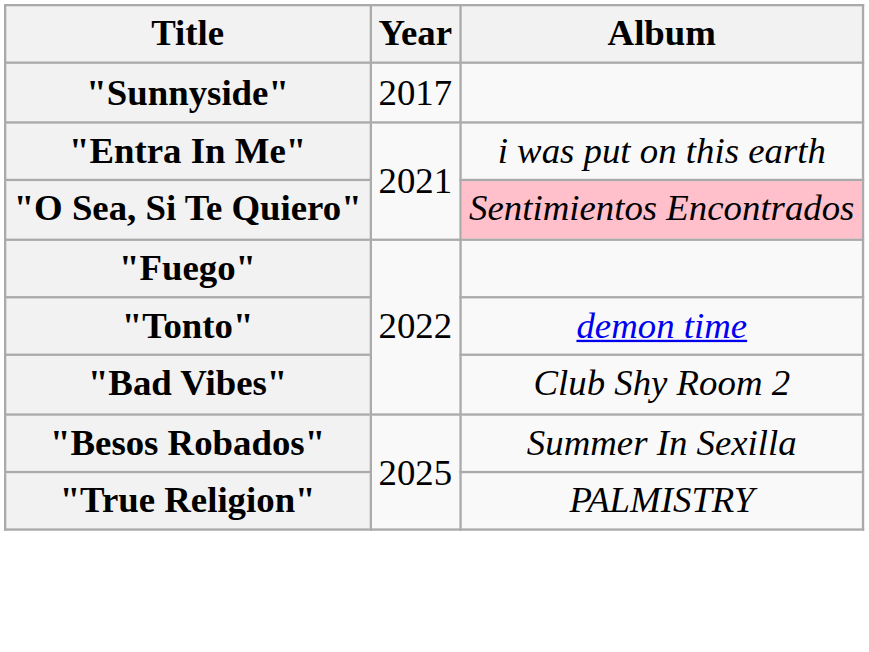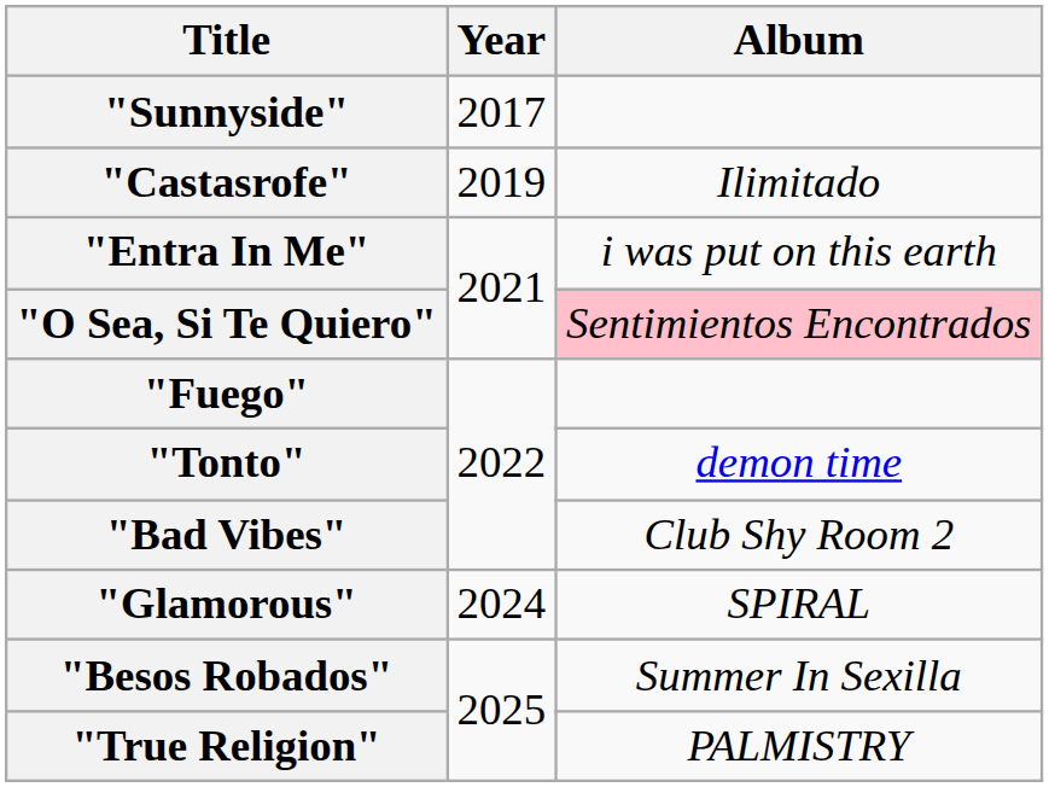 <table class="wikitable plainrowheaders" style="text-align:center">
 <tr>
 <th scope="col">Title</th>
 <th scope="col">Year</th>
 <th scope="col">Album</th>
 </tr>
 <tr>
 <th scope="row">"Sunnyside"<br></th>
 <td>2017</td>
 <td></td>
+</tr>
+<tr>
+<th scope="row">"Castasrofe"<br></th>
+<td>2019</td>
+<td><em>Ilimitado</em></td>
 </tr>
 <tr>
 <th scope="row">"Entra In Me"<br></th>
 <td rowspan="2">2021</td>
 <td><em>i was put on this earth</em></td>
 </tr>
 <tr>
 <th scope="row">"O Sea, Si Te Quiero"<br></th>
 <td style="background: pink;"><em>Sentimientos Encontrados</em></td>
 </tr>
 <tr>
 <th scope="row">"Fuego"<br></th>
 <td rowspan="3">2022</td>
 <td></td>
 </tr>
 <tr>
 <th scope="row">"Tonto"<br></th>
 <td><em><a href='#'>demon time</a></em></td>
 </tr>
 <tr>
 <th scope="row">"Bad Vibes"<br></th>
 <td><em>Club Shy Room 2</em></td>
 </tr>
 <tr>
+<th scope="row">"Glamorous"<br></th>
+<td>2024</td>
+<td><em>SPIRAL</em></td>
+</tr>
+<tr>
 <th scope="row">"Besos Robados"<br></th>
 <td rowspan="2">2025</td>
 <td><em>Summer In Sexilla</em></td>
 </tr>
 <tr>
 <th scope="row">"True Religion"<br></th>
 <td><em>PALMISTRY</em></td>
 </tr>
 </table>
